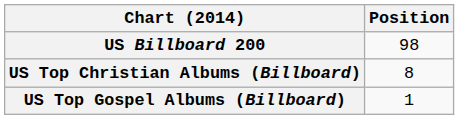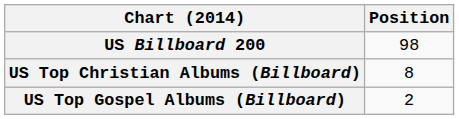 <table class="wikitable sortable plainrowheaders" style="text-align:center">
 <tr>
 <th scope="col">Chart (2014)</th>
 <th scope="col">Position</th>
 </tr>
 <tr>
 <th scope="row">US <em>Billboard</em> 200</th>
 <td>98</td>
 </tr>
 <tr>
 <th scope="row">US Top Christian Albums (<em>Billboard</em>)</th>
 <td>8</td>
 </tr>
 <tr>
 <th scope="row">US Top Gospel Albums (<em>Billboard</em>)</th>
-<td>1</td>
+<td>2</td>
 </tr>
 </table>
